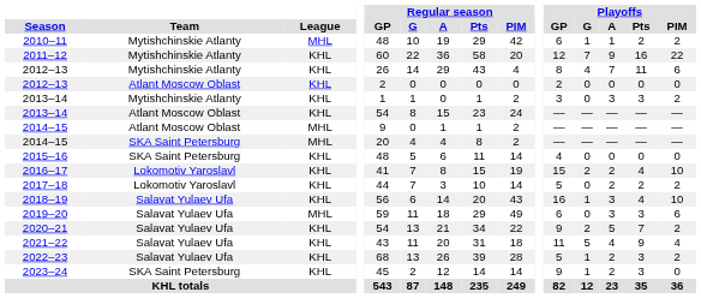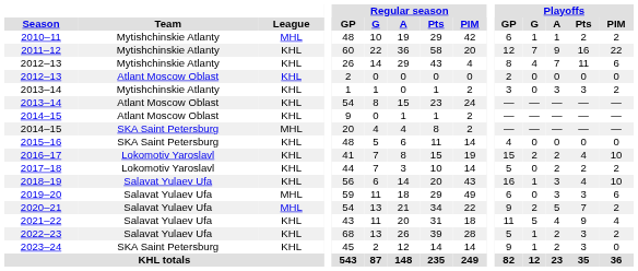 <table border="0" cellpadding="1" cellspacing="0" style="text-align:center; width:60em">
 <tr bgcolor="#e0e0e0">
 <th colspan="3" bgcolor="#ffffff"> </th>
 <th rowspan="99" bgcolor="#ffffff"> </th>
 <th colspan="5"><a href='#'>Regular season</a></th>
 <th rowspan="99" bgcolor="#ffffff"> </th>
 <th colspan="5"><a href='#'>Playoffs</a></th>
 </tr>
 <tr bgcolor="#e0e0e0">
 <th><a href='#'>Season</a></th>
 <th>Team</th>
 <th>League</th>
 <th>GP</th>
 <th><a href='#'>G</a></th>
 <th><a href='#'>A</a></th>
 <th><a href='#'>Pts</a></th>
 <th><a href='#'>PIM</a></th>
 <th>GP</th>
 <th>G</th>
 <th>A</th>
 <th>Pts</th>
 <th>PIM</th>
 </tr>
 <tr ALIGN="center">
 <td><a href='#'>2010–11</a></td>
 <td>Mytishchinskie Atlanty</td>
 <td><a href='#'>MHL</a></td>
 <td>48</td>
 <td>10</td>
 <td>19</td>
 <td>29</td>
 <td>42</td>
 <td>6</td>
 <td>1</td>
 <td>1</td>
 <td>2</td>
 <td>2</td>
 </tr>
 <tr ALIGN="center" bgcolor="#f0f0f0">
 <td><a href='#'>2011–12</a></td>
 <td>Mytishchinskie Atlanty</td>
 <td>KHL</td>
 <td>60</td>
 <td>22</td>
 <td>36</td>
 <td>58</td>
 <td>20</td>
 <td>12</td>
 <td>7</td>
 <td>9</td>
 <td>16</td>
 <td>22</td>
 </tr>
 <tr ALIGN="center">
 <td>2012–13</td>
 <td>Mytishchinskie Atlanty</td>
 <td>KHL</td>
 <td>26</td>
 <td>14</td>
 <td>29</td>
 <td>43</td>
 <td>4</td>
 <td>8</td>
 <td>4</td>
 <td>7</td>
 <td>11</td>
 <td>6</td>
 </tr>
 <tr ALIGN="center" bgcolor="#f0f0f0">
 <td><a href='#'>2012–13</a></td>
 <td><a href='#'>Atlant Moscow Oblast</a></td>
 <td><a href='#'>KHL</a></td>
 <td>2</td>
 <td>0</td>
 <td>0</td>
 <td>0</td>
 <td>0</td>
 <td>2</td>
 <td>0</td>
 <td>0</td>
 <td>0</td>
 <td>0</td>
 </tr>
 <tr ALIGN="center">
 <td>2013–14</td>
 <td>Mytishchinskie Atlanty</td>
 <td>KHL</td>
 <td>1</td>
 <td>1</td>
 <td>0</td>
 <td>1</td>
 <td>2</td>
 <td>3</td>
 <td>0</td>
 <td>3</td>
 <td>3</td>
 <td>2</td>
 </tr>
 <tr ALIGN="center" bgcolor="#f0f0f0">
 <td><a href='#'>2013–14</a></td>
 <td>Atlant Moscow Oblast</td>
 <td>KHL</td>
 <td>54</td>
 <td>8</td>
 <td>15</td>
 <td>23</td>
 <td>24</td>
 <td>—</td>
 <td>—</td>
 <td>—</td>
 <td>—</td>
 <td>—</td>
 </tr>
 <tr ALIGN="center">
 <td><a href='#'>2014–15</a></td>
 <td>Atlant Moscow Oblast</td>
-<td>MHL</td>
+<td>KHL</td>
 <td>9</td>
 <td>0</td>
 <td>1</td>
 <td>1</td>
 <td>2</td>
 <td>—</td>
 <td>—</td>
 <td>—</td>
 <td>—</td>
 <td>—</td>
 </tr>
 <tr ALIGN="center" bgcolor="#f0f0f0">
 <td>2014–15</td>
 <td><a href='#'>SKA Saint Petersburg</a></td>
 <td>MHL</td>
 <td>20</td>
 <td>4</td>
 <td>4</td>
 <td>8</td>
 <td>2</td>
 <td>—</td>
 <td>—</td>
 <td>—</td>
 <td>—</td>
 <td>—</td>
 </tr>
 <tr ALIGN="center">
 <td><a href='#'>2015–16</a></td>
 <td>SKA Saint Petersburg</td>
 <td>KHL</td>
 <td>48</td>
 <td>5</td>
 <td>6</td>
 <td>11</td>
 <td>14</td>
 <td>4</td>
 <td>0</td>
 <td>0</td>
 <td>0</td>
 <td>0</td>
 </tr>
 <tr ALIGN="center" bgcolor="#f0f0f0">
 <td><a href='#'>2016–17</a></td>
 <td><a href='#'>Lokomotiv Yaroslavl</a></td>
 <td>KHL</td>
 <td>41</td>
 <td>7</td>
 <td>8</td>
 <td>15</td>
 <td>19</td>
 <td>15</td>
 <td>2</td>
 <td>2</td>
 <td>4</td>
 <td>10</td>
 </tr>
 <tr ALIGN="center">
 <td><a href='#'>2017–18</a></td>
 <td>Lokomotiv Yaroslavl</td>
 <td>KHL</td>
 <td>44</td>
 <td>7</td>
 <td>3</td>
 <td>10</td>
 <td>14</td>
 <td>5</td>
 <td>0</td>
 <td>2</td>
 <td>2</td>
 <td>2</td>
 </tr>
 <tr ALIGN="center" bgcolor="#f0f0f0">
 <td><a href='#'>2018–19</a></td>
 <td><a href='#'>Salavat Yulaev Ufa</a></td>
 <td>KHL</td>
 <td>56</td>
 <td>6</td>
 <td>14</td>
 <td>20</td>
 <td>43</td>
 <td>16</td>
 <td>1</td>
 <td>3</td>
 <td>4</td>
 <td>10</td>
 </tr>
 <tr ALIGN="center">
 <td><a href='#'>2019–20</a></td>
 <td>Salavat Yulaev Ufa</td>
 <td>MHL</td>
 <td>59</td>
 <td>11</td>
 <td>18</td>
 <td>29</td>
 <td>49</td>
 <td>6</td>
 <td>0</td>
 <td>3</td>
 <td>3</td>
 <td>6</td>
 </tr>
 <tr ALIGN="center" bgcolor="#f0f0f0">
 <td><a href='#'>2020–21</a></td>
 <td>Salavat Yulaev Ufa</td>
-<td>KHL</td>
+<td><a href='#'>MHL</a></td>
 <td>54</td>
 <td>13</td>
 <td>21</td>
 <td>34</td>
 <td>22</td>
 <td>9</td>
 <td>2</td>
 <td>5</td>
 <td>7</td>
 <td>2</td>
 </tr>
 <tr ALIGN="center">
 <td><a href='#'>2021–22</a></td>
 <td>Salavat Yulaev Ufa</td>
 <td>KHL</td>
 <td>43</td>
 <td>11</td>
 <td>20</td>
 <td>31</td>
 <td>18</td>
 <td>11</td>
 <td>5</td>
 <td>4</td>
 <td>9</td>
 <td>4</td>
 </tr>
 <tr ALIGN="center" bgcolor="#f0f0f0">
 <td><a href='#'>2022–23</a></td>
 <td>Salavat Yulaev Ufa</td>
 <td>KHL</td>
 <td>68</td>
 <td>13</td>
 <td>26</td>
 <td>39</td>
 <td>28</td>
 <td>5</td>
 <td>1</td>
 <td>2</td>
 <td>3</td>
 <td>2</td>
 </tr>
 <tr ALIGN="center">
 <td><a href='#'>2023–24</a></td>
 <td>SKA Saint Petersburg</td>
 <td>KHL</td>
 <td>45</td>
 <td>2</td>
 <td>12</td>
 <td>14</td>
 <td>14</td>
 <td>9</td>
 <td>1</td>
 <td>2</td>
 <td>3</td>
 <td>0</td>
 </tr>
 <tr style="background:#e0e0e0;">
 <th colspan="3">KHL totals</th>
 <th>543</th>
 <th>87</th>
 <th>148</th>
 <th>235</th>
 <th>249</th>
 <th>82</th>
 <th>12</th>
 <th>23</th>
 <th>35</th>
 <th>36</th>
 </tr>
 </table>
